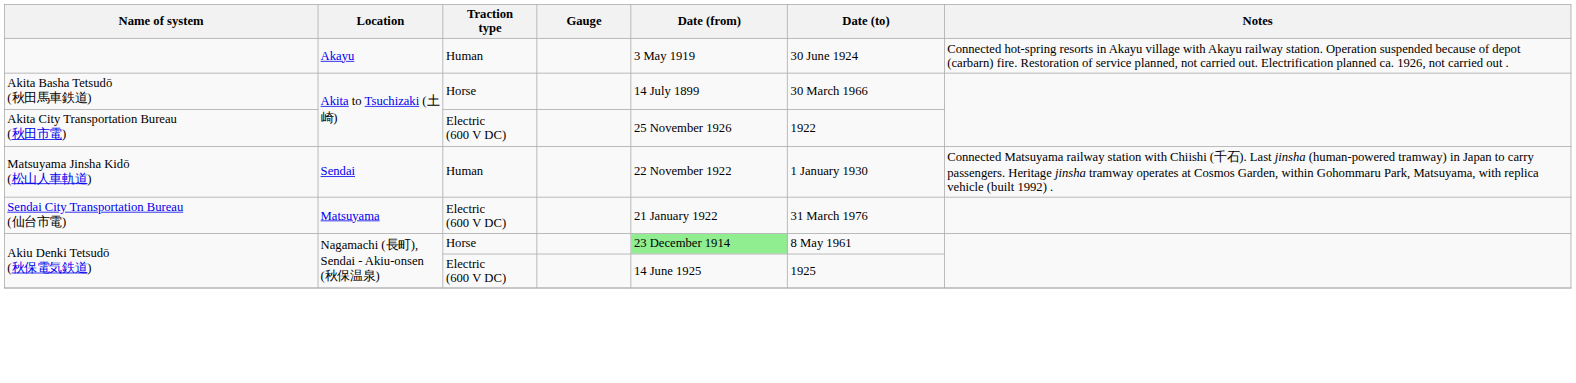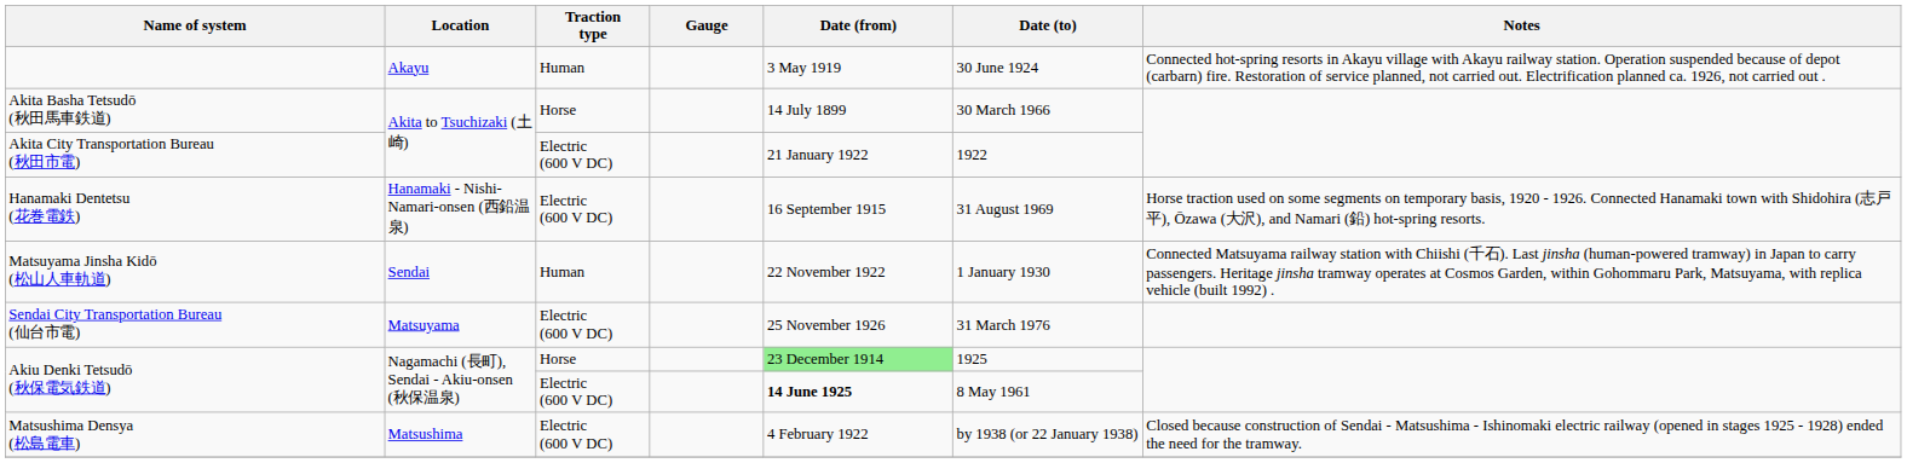 <table class="wikitable" width=100%>
 <tr>
 <th width="20%">Name of system</th>
 <th width="08%">Location</th>
 <th width="06%">Traction<br>type</th>
 <th width="06%">Gauge</th>
 <th width="10%">Date (from)</th>
 <th width="10%">Date (to)</th>
 <th width="40%">Notes</th>
 </tr>
 <tr>
 <td> </td>
 <td><a href='#'>Akayu</a></td>
 <td>Human</td>
 <td> </td>
 <td>3 May 1919 </td>
 <td>30 June 1924 </td>
 <td>Connected hot-spring resorts in Akayu village with Akayu railway station. Operation suspended because of depot (carbarn) fire. Restoration of service planned, not carried out. Electrification planned ca. 1926, not carried out .</td>
 </tr>
 <tr>
 <td>Akita Basha Tetsudō<br>(秋田馬車鉄道)</td>
 <td rowspan="2"><a href='#'>Akita</a> to <a href='#'>Tsuchizaki</a> (土崎)</td>
 <td>Horse</td>
 <td></td>
 <td>14 July 1899</td>
 <td>30 March 1966</td>
 <td rowspan="2"></td>
 </tr>
 <tr>
 <td>Akita City Transportation Bureau<br>(<a href='#'>秋田市電</a>)</td>
 <td>Electric<br>(600 V DC)</td>
 <td></td>
-<td>25 November 1926</td>
+<td>21 January 1922</td>
 <td>1922</td>
+</tr>
+<tr>
+<td>Hanamaki Dentetsu<br>(<a href='#'>花巻電鉄</a>)</td>
+<td><a href='#'>Hanamaki</a> - Nishi-Namari-onsen (西鉛温泉)</td>
+<td>Electric<br>(600 V DC)</td>
+<td></td>
+<td>16 September 1915</td>
+<td>31 August 1969</td>
+<td>Horse traction used on some segments on temporary basis, 1920 - 1926. Connected Hanamaki town with Shidohira (志戸平), Ōzawa (大沢), and Namari (鉛) hot-spring resorts.</td>
 </tr>
 <tr>
 <td>Matsuyama Jinsha Kidō<br>(<a href='#'>松山人車軌道</a>)</td>
 <td><a href='#'>Sendai</a></td>
 <td>Human</td>
 <td> </td>
 <td>22 November 1922 </td>
 <td>1 January 1930 </td>
 <td>Connected Matsuyama railway station with Chiishi (千石). Last <em>jinsha</em> (human-powered tramway) in Japan to carry passengers. Heritage <em>jinsha</em> tramway operates at Cosmos Garden, within Gohommaru Park, Matsuyama, with replica vehicle (built 1992) .</td>
 </tr>
 <tr>
 <td><a href='#'>Sendai City Transportation Bureau</a><br>(仙台市電)</td>
 <td><a href='#'>Matsuyama</a></td>
 <td>Electric<br>(600 V DC)</td>
 <td></td>
-<td>21 January 1922</td>
+<td>25 November 1926</td>
 <td>31 March 1976</td>
 <td></td>
 </tr>
 <tr>
 <td rowspan="2">Akiu Denki Tetsudō<br>(<a href='#'>秋保電気鉄道</a>)</td>
 <td rowspan="2">Nagamachi (長町), Sendai - Akiu-onsen (秋保温泉)</td>
 <td>Horse</td>
 <td></td>
 <td style="background: lightgreen;">23 December 1914</td>
-<td>8 May 1961</td>
+<td>1925</td>
 <td rowspan="2"></td>
 </tr>
 <tr>
 <td>Electric<br>(600 V DC)</td>
 <td></td>
-<td>14 June 1925</td>
-<td>1925</td>
+<td><strong>14 June 1925</strong></td>
+<td>8 May 1961</td>
+</tr>
+<tr>
+<td>Matsushima Densya<br>(<a href='#'>松島電車</a>)</td>
+<td><a href='#'>Matsushima</a></td>
+<td>Electric<br>(600 V DC)</td>
+<td></td>
+<td>4 February 1922</td>
+<td>by 1938 (or 22 January 1938)</td>
+<td>Closed because construction of Sendai - Matsushima - Ishinomaki electric railway (opened in stages 1925 - 1928) ended the need for the tramway.</td>
 </tr>
 <tr>
 </tr>
 </table>
